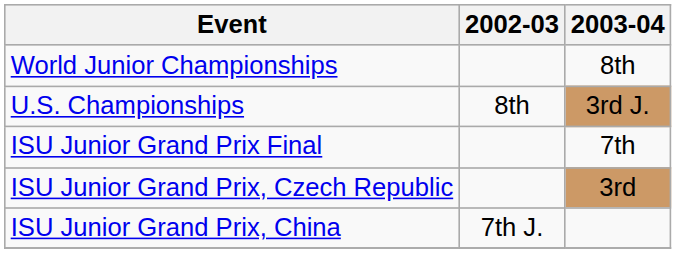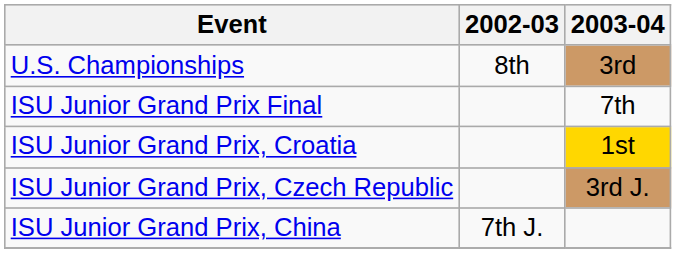 <table class="wikitable">
 <tr>
 <th>Event</th>
 <th>2002-03</th>
 <th>2003-04</th>
 </tr>
 <tr>
-<td><a href='#'>World Junior Championships</a></td>
-<td></td>
-<td align="center">8th</td>
-</tr>
-<tr>
 <td><a href='#'>U.S. Championships</a></td>
 <td align="center">8th</td>
-<td align="center" bgcolor="cc9966">3rd J.</td>
+<td align="center" bgcolor="cc9966">3rd</td>
 </tr>
 <tr>
 <td><a href='#'>ISU Junior Grand Prix Final</a></td>
 <td></td>
 <td align="center">7th</td>
 </tr>
 <tr>
+<td><a href='#'>ISU Junior Grand Prix, Croatia</a></td>
+<td></td>
+<td align="center" bgcolor="gold">1st</td>
+</tr>
+<tr>
 <td><a href='#'>ISU Junior Grand Prix, Czech Republic</a></td>
 <td></td>
-<td align="center" bgcolor="cc9966">3rd</td>
+<td align="center" bgcolor="cc9966">3rd J.</td>
 </tr>
 <tr>
 <td><a href='#'>ISU Junior Grand Prix, China</a></td>
 <td align="center">7th J.</td>
 <td></td>
 </tr>
 <tr>
 </tr>
 </table>
